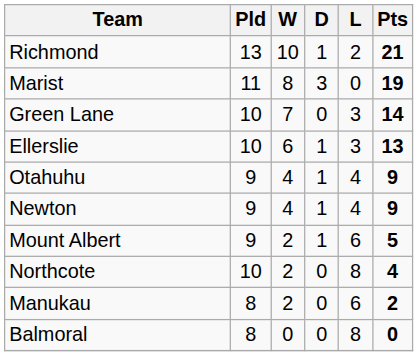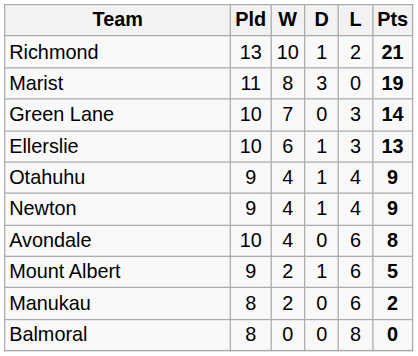 <table class="wikitable" style="text-align:center;">
 <tr>
 <th width=175>Team</th>
 <th width=20 abbr="Played">Pld</th>
 <th width=20 abbr="Won">W</th>
 <th width=20 abbr="Drawn">D</th>
 <th width=20 abbr="Lost">L</th>
 <th width=20 abbr="Points">Pts</th>
 </tr>
 <tr>
 <td style="text-align:left;">Richmond</td>
 <td>13</td>
 <td>10</td>
 <td>1</td>
 <td>2</td>
 <td><strong>21</strong></td>
 </tr>
 <tr>
 <td style="text-align:left;">Marist</td>
 <td>11</td>
 <td>8</td>
 <td>3</td>
 <td>0</td>
 <td><strong>19</strong></td>
 </tr>
 <tr>
 <td style="text-align:left;">Green Lane</td>
 <td>10</td>
 <td>7</td>
 <td>0</td>
 <td>3</td>
 <td><strong>14</strong></td>
 </tr>
 <tr>
 <td style="text-align:left;">Ellerslie</td>
 <td>10</td>
 <td>6</td>
 <td>1</td>
 <td>3</td>
 <td><strong>13</strong></td>
 </tr>
 <tr>
 <td style="text-align:left;">Otahuhu</td>
 <td>9</td>
 <td>4</td>
 <td>1</td>
 <td>4</td>
 <td><strong>9</strong></td>
 </tr>
 <tr>
 <td style="text-align:left;">Newton</td>
 <td>9</td>
 <td>4</td>
 <td>1</td>
 <td>4</td>
 <td><strong>9</strong></td>
 </tr>
 <tr>
+<td style="text-align:left;">Avondale</td>
+<td>10</td>
+<td>4</td>
+<td>0</td>
+<td>6</td>
+<td><strong>8</strong></td>
+</tr>
+<tr>
 <td style="text-align:left;">Mount Albert</td>
 <td>9</td>
 <td>2</td>
 <td>1</td>
 <td>6</td>
 <td><strong>5</strong></td>
-</tr>
-<tr>
-<td style="text-align:left;">Northcote</td>
-<td>10</td>
-<td>2</td>
-<td>0</td>
-<td>8</td>
-<td><strong>4</strong></td>
 </tr>
 <tr>
 <td style="text-align:left;">Manukau</td>
 <td>8</td>
 <td>2</td>
 <td>0</td>
 <td>6</td>
 <td><strong>2</strong></td>
 </tr>
 <tr>
 <td style="text-align:left;">Balmoral</td>
 <td>8</td>
 <td>0</td>
 <td>0</td>
 <td>8</td>
 <td><strong>0</strong></td>
 </tr>
 <tr>
 </tr>
 </table>
